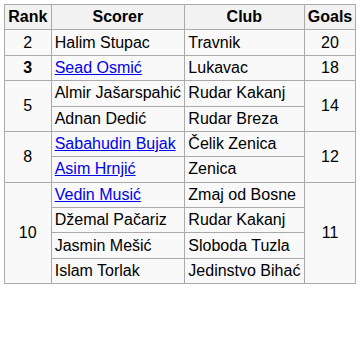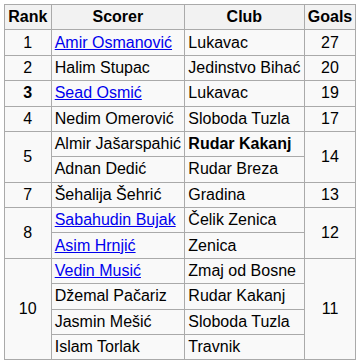 <table class="wikitable" style="text-align:center">
 <tr>
 <th>Rank</th>
 <th>Scorer</th>
 <th>Club</th>
 <th>Goals</th>
 </tr>
 <tr>
+<td rowspan="1">1</td>
+<td align="left"> <a href='#'>Amir Osmanović</a></td>
+<td align="left">Lukavac</td>
+<td rowspan="1">27</td>
+</tr>
+<tr>
 <td rowspan="1">2</td>
 <td align="left"> Halim Stupac</td>
-<td align="left">Travnik</td>
+<td align="left">Jedinstvo Bihać</td>
 <td rowspan="1">20</td>
 </tr>
 <tr>
 <td rowspan="1"><strong>3</strong></td>
 <td align="left"> <a href='#'>Sead Osmić</a></td>
 <td align="left">Lukavac</td>
-<td rowspan="1">18</td>
+<td rowspan="1">19</td>
+</tr>
+<tr>
+<td rowspan="1">4</td>
+<td align="left"> Nedim Omerović</td>
+<td align="left">Sloboda Tuzla</td>
+<td rowspan="1">17</td>
 </tr>
 <tr>
 <td rowspan="2">5</td>
 <td align="left"> Almir Jašarspahić</td>
-<td align="left">Rudar Kakanj</td>
+<td align="left"><strong>Rudar Kakanj</strong></td>
 <td rowspan="2">14</td>
 </tr>
 <tr>
 <td align="left"> Adnan Dedić</td>
 <td align="left">Rudar Breza</td>
+</tr>
+<tr>
+<td rowspan="1">7</td>
+<td align="left"> Šehalija Šehrić</td>
+<td align="left">Gradina</td>
+<td rowspan="1">13</td>
 </tr>
 <tr>
 <td rowspan="2">8</td>
 <td align="left"> <a href='#'>Sabahudin Bujak</a></td>
 <td align="left">Čelik Zenica</td>
 <td rowspan="2">12</td>
 </tr>
 <tr>
 <td align="left"> <a href='#'>Asim Hrnjić</a></td>
 <td align="left">Zenica</td>
 </tr>
 <tr>
 <td rowspan="4">10</td>
 <td align="left"> <a href='#'>Vedin Musić</a></td>
 <td align="left">Zmaj od Bosne</td>
 <td rowspan="4">11</td>
 </tr>
 <tr>
 <td align="left"> Džemal Pačariz</td>
 <td align="left">Rudar Kakanj</td>
 </tr>
 <tr>
 <td align="left"> Jasmin Mešić</td>
 <td align="left">Sloboda Tuzla</td>
 </tr>
 <tr>
 <td align="left"> Islam Torlak</td>
-<td align="left">Jedinstvo Bihać</td>
+<td align="left">Travnik</td>
 </tr>
 <tr>
 </tr>
 </table>
